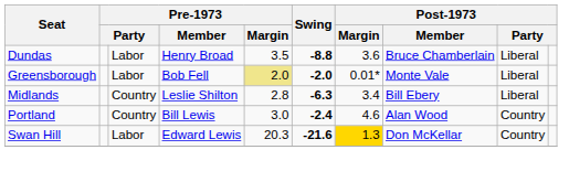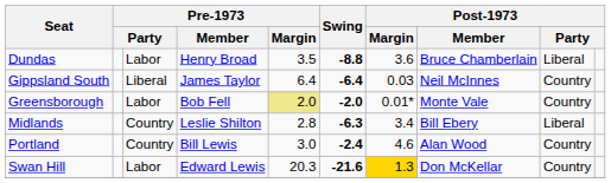 <table class="wikitable">
 <tr>
 <th rowspan="2">Seat</th>
 <th colspan="4">Pre-1973</th>
 <th rowspan="2">Swing</th>
 <th colspan="4">Post-1973</th>
 </tr>
 <tr>
 <th colspan="2">Party</th>
 <th>Member</th>
 <th>Margin</th>
 <th>Margin</th>
 <th>Member</th>
 <th colspan="2">Party</th>
 </tr>
 <tr>
 <td><a href='#'>Dundas</a></td>
 <td> </td>
 <td>Labor</td>
 <td><a href='#'>Henry Broad</a></td>
 <td style="text-align:right;">3.5</td>
 <td style="text-align:right;"><strong>-8.8</strong></td>
 <td style="text-align:right;">3.6</td>
 <td><a href='#'>Bruce Chamberlain</a></td>
 <td>Liberal</td>
 <td> </td>
 </tr>
 <tr>
+<td><a href='#'>Gippsland South</a></td>
+<td> </td>
+<td>Liberal</td>
+<td><a href='#'>James Taylor</a></td>
+<td style="text-align:right;">6.4</td>
+<td style="text-align:right;"><strong>-6.4</strong></td>
+<td style="text-align:right;">0.03</td>
+<td><a href='#'>Neil McInnes</a></td>
+<td>Country</td>
+<td> </td>
+</tr>
+<tr>
 <td><a href='#'>Greensborough</a></td>
 <td> </td>
 <td>Labor</td>
 <td><a href='#'>Bob Fell</a></td>
 <td style="background: khaki; text-align:right;">2.0</td>
 <td style="text-align:right;"><strong>-2.0</strong></td>
 <td style="text-align:right;">0.01*</td>
 <td><a href='#'>Monte Vale</a></td>
-<td>Liberal</td>
+<td>Country</td>
 <td> </td>
 </tr>
 <tr>
 <td><a href='#'>Midlands</a></td>
 <td> </td>
 <td>Country</td>
 <td><a href='#'>Leslie Shilton</a></td>
 <td style="text-align:right;">2.8</td>
 <td style="text-align:right;"><strong>-6.3</strong></td>
 <td style="text-align:right;">3.4</td>
 <td><a href='#'>Bill Ebery</a></td>
 <td>Liberal</td>
 <td> </td>
 </tr>
 <tr>
 <td><a href='#'>Portland</a></td>
 <td> </td>
 <td>Country</td>
 <td><a href='#'>Bill Lewis</a></td>
 <td style="text-align:right;">3.0</td>
 <td style="text-align:right;"><strong>-2.4</strong></td>
 <td style="text-align:right;">4.6</td>
 <td><a href='#'>Alan Wood</a></td>
 <td>Country</td>
 <td> </td>
 </tr>
 <tr>
 <td><a href='#'>Swan Hill</a></td>
 <td> </td>
 <td>Labor</td>
 <td><a href='#'>Edward Lewis</a></td>
 <td style="text-align:right;">20.3</td>
 <td style="text-align:right;"><strong>-21.6</strong></td>
 <td style="background: gold; text-align:right;">1.3</td>
 <td><a href='#'>Don McKellar</a></td>
 <td>Country</td>
 <td> </td>
 </tr>
 <tr>
 </tr>
 </table>
